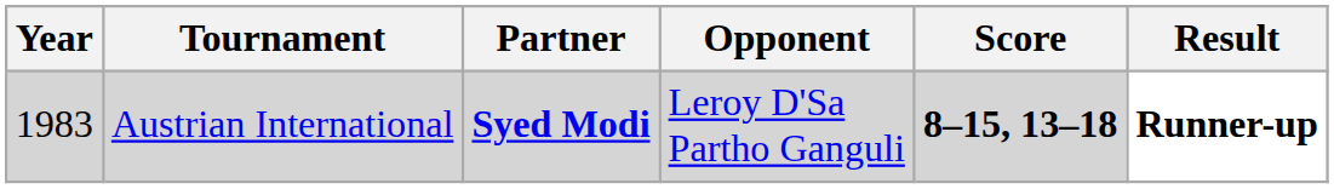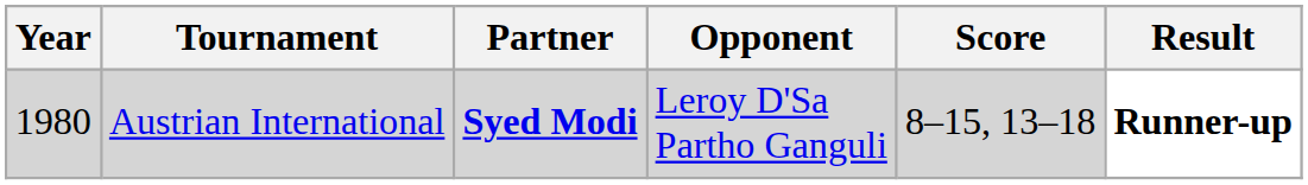 <table class="sortable wikitable" style="font-size: 90%;">
 <tr>
 <th>Year</th>
 <th>Tournament</th>
 <th>Partner</th>
 <th>Opponent</th>
 <th>Score</th>
 <th>Result</th>
 </tr>
 <tr style="background:#D5D5D5">
-<td align="center">1983</td>
+<td align="center">1980</td>
 <td align="left"><a href='#'>Austrian International</a></td>
 <td align="left"><strong> <a href='#'>Syed Modi</a></strong></td>
 <td align="left"> <a href='#'>Leroy D'Sa</a> <br>  <a href='#'>Partho Ganguli</a></td>
-<td align="left"><strong>8–15, 13–18</strong></td>
+<td align="left">8–15, 13–18</td>
 <td style="text-align:left; background:white"> <strong>Runner-up</strong></td>
 </tr>
 </table>
